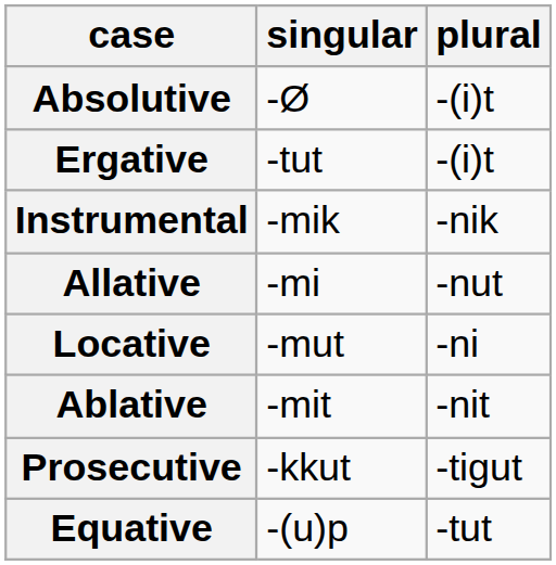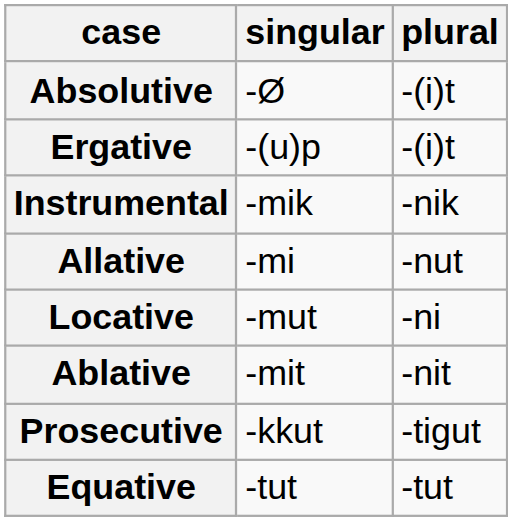 <table class="wikitable" style="margin: 0 0 0 1em; float: right;">
 <tr>
 <th>case</th>
 <th>singular</th>
 <th>plural</th>
 </tr>
 <tr>
 <th>Absolutive</th>
 <td>-Ø</td>
 <td>-(i)t</td>
 </tr>
 <tr>
 <th>Ergative</th>
-<td>-tut</td>
+<td>-(u)p</td>
 <td>-(i)t</td>
 </tr>
 <tr>
 <th>Instrumental</th>
 <td>-mik</td>
 <td>-nik</td>
 </tr>
 <tr>
 <th>Allative</th>
 <td>-mi</td>
 <td>-nut</td>
 </tr>
 <tr>
 <th>Locative</th>
 <td>-mut</td>
 <td>-ni</td>
 </tr>
 <tr>
 <th>Ablative</th>
 <td>-mit</td>
 <td>-nit</td>
 </tr>
 <tr>
 <th>Prosecutive</th>
 <td>-kkut</td>
 <td>-tigut</td>
 </tr>
 <tr>
 <th>Equative</th>
-<td>-(u)p</td>
+<td>-tut</td>
 <td>-tut</td>
 </tr>
 </table>
